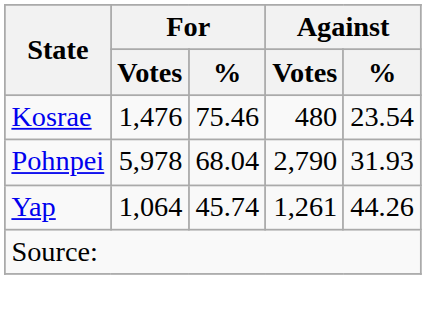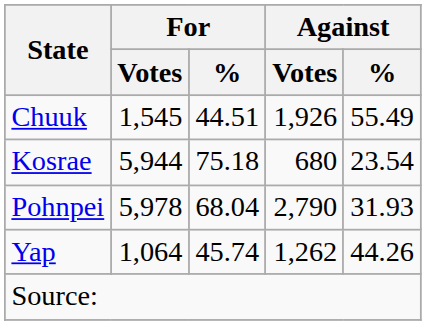 <table class=wikitable style=text-align:right>
 <tr>
 <th rowspan=2>State</th>
 <th colspan=2>For</th>
 <th colspan=2>Against</th>
 </tr>
 <tr>
 <th>Votes</th>
 <th>%</th>
 <th>Votes</th>
 <th>%</th>
 </tr>
 <tr>
+<td align=left><a href='#'>Chuuk</a></td>
+<td>1,545</td>
+<td>44.51</td>
+<td>1,926</td>
+<td>55.49</td>
+</tr>
+<tr>
 <td align=left><a href='#'>Kosrae</a></td>
-<td>1,476</td>
-<td>75.46</td>
-<td>480</td>
+<td>5,944</td>
+<td>75.18</td>
+<td>680</td>
 <td>23.54</td>
 </tr>
 <tr>
 <td align=left><a href='#'>Pohnpei</a></td>
 <td>5,978</td>
 <td>68.04</td>
 <td>2,790</td>
 <td>31.93</td>
 </tr>
 <tr>
 <td align=left><a href='#'>Yap</a></td>
 <td>1,064</td>
 <td>45.74</td>
-<td>1,261</td>
+<td>1,262</td>
 <td>44.26</td>
 </tr>
 <tr>
 <td align=left colspan=5>Source: </td>
 </tr>
 </table>
